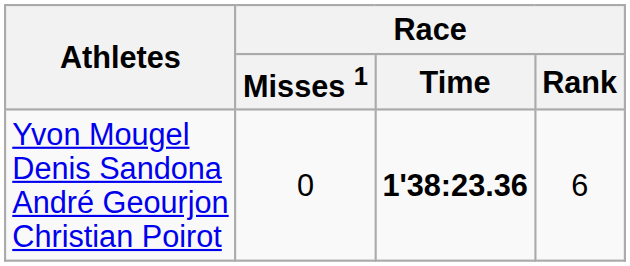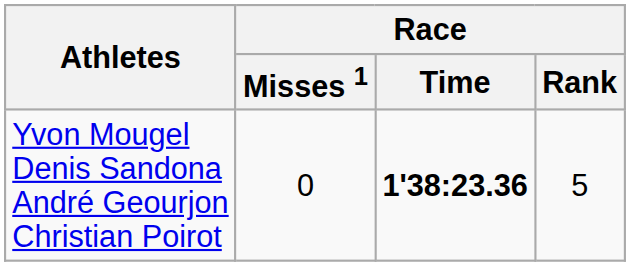 <table class="wikitable" border="1" style="font-size:90%">
 <tr>
 <th rowspan=2>Athletes</th>
 <th colspan=3>Race</th>
 </tr>
 <tr>
 <th>Misses <sup>1</sup></th>
 <th>Time</th>
 <th>Rank</th>
 </tr>
 <tr>
 <td><a href='#'>Yvon Mougel</a><br><a href='#'>Denis Sandona</a><br><a href='#'>André Geourjon</a><br><a href='#'>Christian Poirot</a></td>
 <td align=center>0</td>
 <td align=center><strong>1'38:23.36</strong></td>
-<td align=center>6</td>
+<td align=center>5</td>
 </tr>
 </table>
